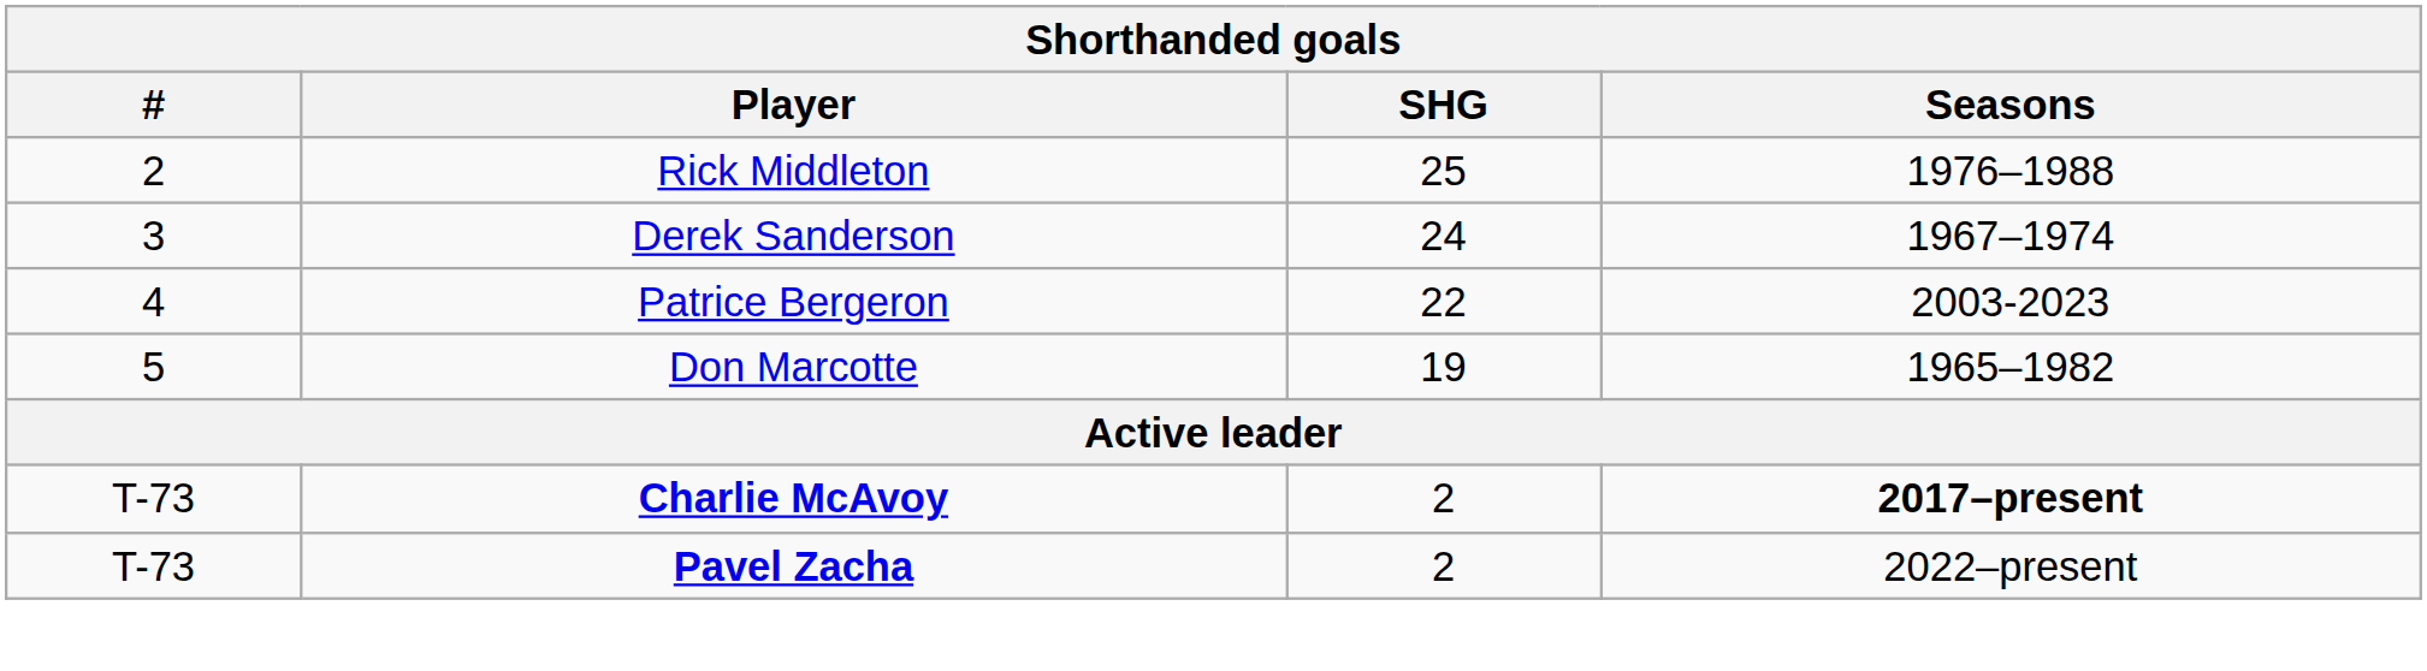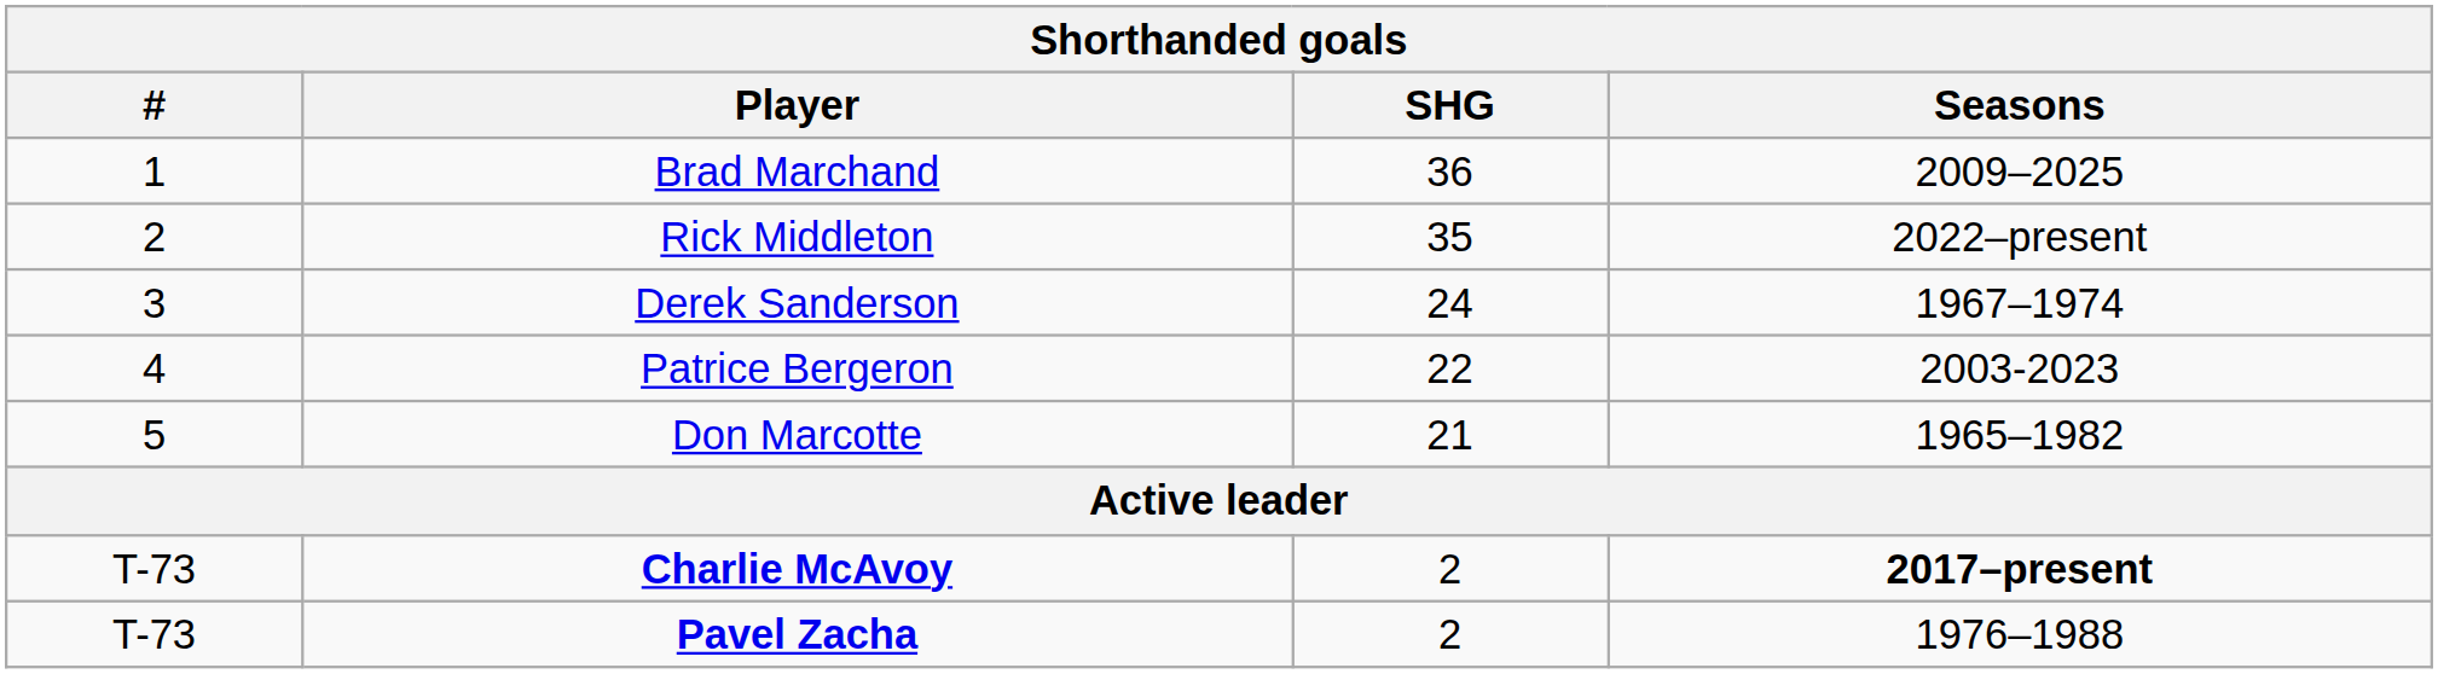 <table class="wikitable" style="text-align: center; font-size: 95%" width="70%">
 <tr>
 <th colspan="4">Shorthanded goals</th>
 </tr>
 <tr>
 <th>#</th>
 <th>Player</th>
 <th>SHG</th>
 <th>Seasons</th>
 </tr>
 <tr>
+<td>1</td>
+<td><a href='#'>Brad Marchand</a></td>
+<td>36</td>
+<td>2009–2025</td>
+</tr>
+<tr>
 <td>2</td>
 <td><a href='#'>Rick Middleton</a></td>
-<td>25</td>
-<td>1976–1988</td>
+<td>35</td>
+<td>2022–present</td>
 </tr>
 <tr>
 <td>3</td>
 <td><a href='#'>Derek Sanderson</a></td>
 <td>24</td>
 <td>1967–1974</td>
 </tr>
 <tr>
 <td>4</td>
 <td><a href='#'>Patrice Bergeron</a></td>
 <td>22</td>
 <td>2003-2023</td>
 </tr>
 <tr>
 <td>5</td>
 <td><a href='#'>Don Marcotte</a></td>
-<td>19</td>
+<td>21</td>
 <td>1965–1982</td>
 </tr>
 <tr>
 <th colspan="4">Active leader</th>
 </tr>
 <tr>
 <td>T-73</td>
 <td><strong><a href='#'>Charlie McAvoy</a></strong></td>
 <td>2</td>
 <td><strong>2017–present</strong></td>
 </tr>
 <tr>
 <td>T-73</td>
 <td><strong><a href='#'>Pavel Zacha</a></strong></td>
 <td>2</td>
-<td>2022–present</td>
+<td>1976–1988</td>
 </tr>
 </table>
